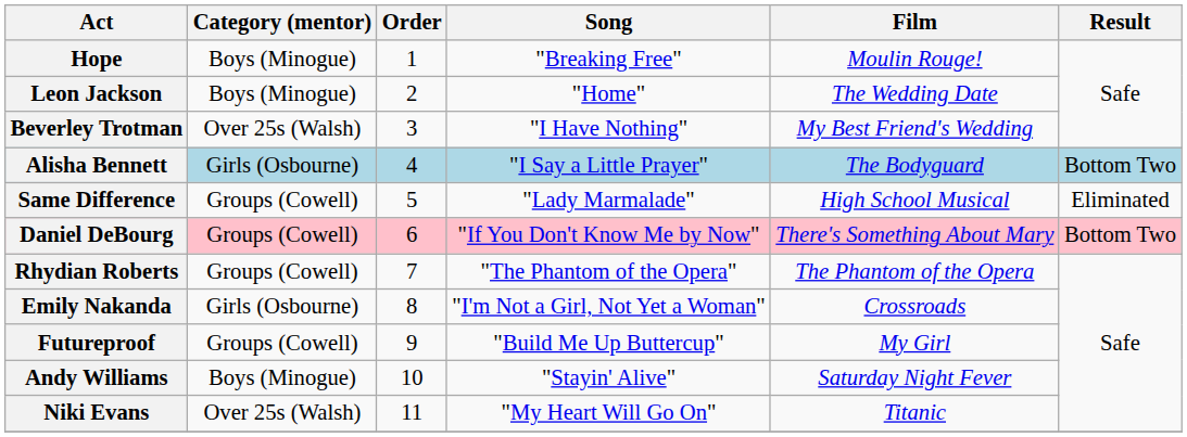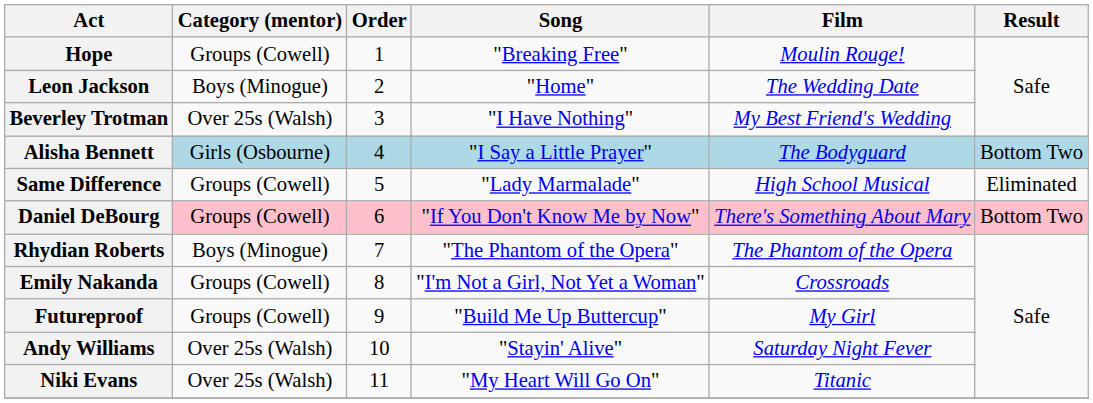 <table class="wikitable plainrowheaders" style="text-align:center;">
 <tr>
 <th scope="col">Act</th>
 <th scope="col">Category (mentor)</th>
 <th scope="col">Order</th>
 <th scope="col">Song</th>
 <th scope="col">Film</th>
 <th scope="col">Result</th>
 </tr>
 <tr>
 <th scope=row>Hope</th>
-<td>Boys (Minogue)</td>
+<td>Groups (Cowell)</td>
 <td>1</td>
 <td>"<a href='#'>Breaking Free</a>"</td>
 <td><em><a href='#'>Moulin Rouge!</a></em></td>
 <td rowspan=3>Safe</td>
 </tr>
 <tr>
 <th scope=row>Leon Jackson</th>
 <td>Boys (Minogue)</td>
 <td>2</td>
 <td>"<a href='#'>Home</a>"</td>
 <td><em><a href='#'>The Wedding Date</a></em></td>
 </tr>
 <tr>
 <th scope=row>Beverley Trotman</th>
 <td>Over 25s (Walsh)</td>
 <td>3</td>
 <td>"<a href='#'>I Have Nothing</a>"</td>
 <td><em><a href='#'>My Best Friend's Wedding</a></em></td>
 </tr>
 <tr style="background: lightblue">
 <th scope=row>Alisha Bennett</th>
 <td>Girls (Osbourne)</td>
 <td>4</td>
 <td>"<a href='#'>I Say a Little Prayer</a>"</td>
 <td><em><a href='#'>The Bodyguard</a></em></td>
 <td>Bottom Two</td>
 </tr>
 <tr>
 <th scope=row>Same Difference</th>
 <td>Groups (Cowell)</td>
 <td>5</td>
 <td>"<a href='#'>Lady Marmalade</a>"</td>
 <td><em><a href='#'>High School Musical</a></em></td>
 <td>Eliminated</td>
 </tr>
 <tr style="background: pink">
 <th scope=row>Daniel DeBourg</th>
 <td>Groups (Cowell)</td>
 <td>6</td>
 <td>"<a href='#'>If You Don't Know Me by Now</a>"</td>
 <td><em><a href='#'>There's Something About Mary</a></em></td>
 <td>Bottom Two</td>
 </tr>
 <tr>
 <th scope=row>Rhydian Roberts</th>
-<td>Groups (Cowell)</td>
+<td>Boys (Minogue)</td>
 <td>7</td>
 <td>"<a href='#'>The Phantom of the Opera</a>"</td>
 <td><em><a href='#'>The Phantom of the Opera</a></em></td>
 <td rowspan=5>Safe</td>
 </tr>
 <tr>
 <th scope=row>Emily Nakanda</th>
-<td>Girls (Osbourne)</td>
+<td>Groups (Cowell)</td>
 <td>8</td>
 <td>"<a href='#'>I'm Not a Girl, Not Yet a Woman</a>"</td>
 <td><em><a href='#'>Crossroads</a></em></td>
 </tr>
 <tr>
 <th scope=row>Futureproof</th>
 <td>Groups (Cowell)</td>
 <td>9</td>
 <td>"<a href='#'>Build Me Up Buttercup</a>"</td>
 <td><em><a href='#'>My Girl</a></em></td>
 </tr>
 <tr>
 <th scope=row>Andy Williams</th>
-<td>Boys (Minogue)</td>
+<td>Over 25s (Walsh)</td>
 <td>10</td>
 <td>"<a href='#'>Stayin' Alive</a>"</td>
 <td><em><a href='#'>Saturday Night Fever</a></em></td>
 </tr>
 <tr>
 <th scope=row>Niki Evans</th>
 <td>Over 25s (Walsh)</td>
 <td>11</td>
 <td>"<a href='#'>My Heart Will Go On</a>"</td>
 <td><em><a href='#'>Titanic</a></em></td>
 </tr>
 <tr>
 </tr>
 </table>
